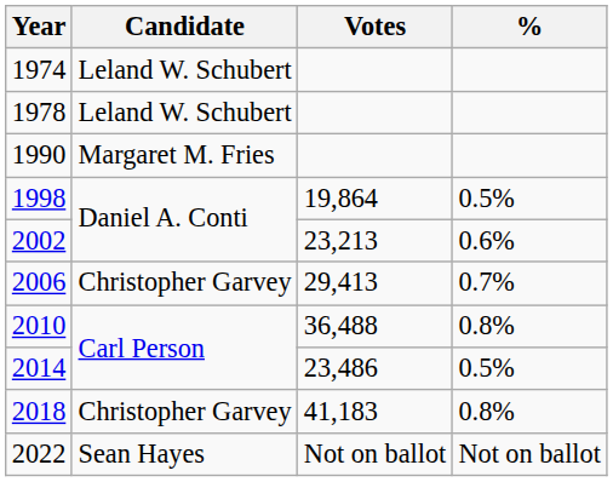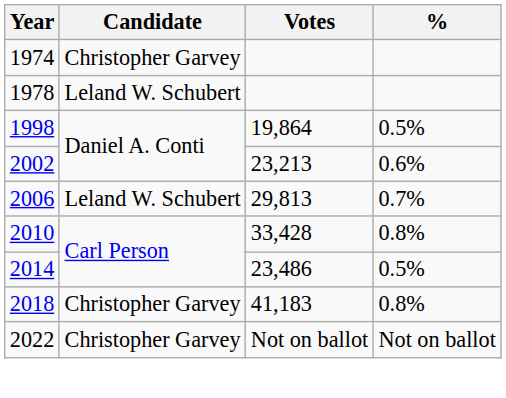 <table class="wikitable">
 <tr>
 <th>Year</th>
 <th>Candidate</th>
 <th>Votes</th>
 <th>%</th>
 </tr>
 <tr>
 <td>1974</td>
-<td>Leland W. Schubert</td>
+<td>Christopher Garvey</td>
 <td></td>
 <td></td>
 </tr>
 <tr>
 <td>1978</td>
 <td>Leland W. Schubert</td>
-<td></td>
-<td></td>
-</tr>
-<tr>
-<td>1990</td>
-<td>Margaret M. Fries</td>
 <td></td>
 <td></td>
 </tr>
 <tr>
 <td><a href='#'>1998</a></td>
 <td rowspan="2">Daniel A. Conti</td>
 <td>19,864</td>
 <td>0.5%</td>
 </tr>
 <tr>
 <td><a href='#'>2002</a></td>
 <td>23,213</td>
 <td>0.6%</td>
 </tr>
 <tr>
 <td><a href='#'>2006</a></td>
-<td>Christopher Garvey</td>
-<td>29,413</td>
+<td>Leland W. Schubert</td>
+<td>29,813</td>
 <td>0.7%</td>
 </tr>
 <tr>
 <td><a href='#'>2010</a></td>
 <td rowspan="2"><a href='#'>Carl Person</a></td>
-<td>36,488</td>
+<td>33,428</td>
 <td>0.8%</td>
 </tr>
 <tr>
 <td><a href='#'>2014</a></td>
 <td>23,486</td>
 <td>0.5%</td>
 </tr>
 <tr>
 <td><a href='#'>2018</a></td>
 <td>Christopher Garvey</td>
 <td>41,183</td>
 <td>0.8%</td>
 </tr>
 <tr>
 <td>2022</td>
-<td>Sean Hayes</td>
+<td>Christopher Garvey</td>
 <td>Not on ballot</td>
 <td>Not on ballot</td>
 </tr>
 </table>
